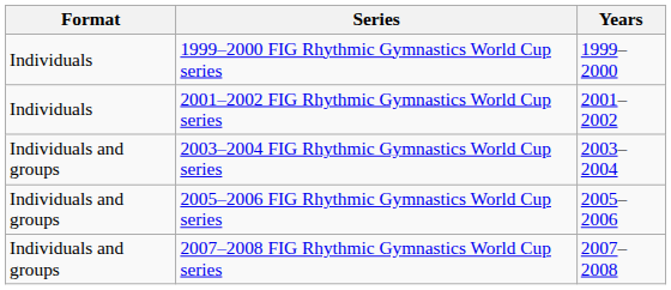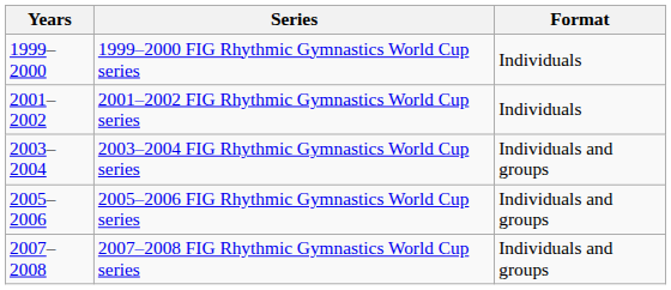 <table class="wikitable" style="width:65%">
 <tr>
+<th>Years</th>
+<th>Series</th>
 <th>Format</th>
-<th>Series</th>
-<th>Years</th>
 </tr>
 <tr>
+<td><a href='#'>1999</a>–<a href='#'>2000</a></td>
+<td><a href='#'>1999–2000 FIG Rhythmic Gymnastics World Cup series</a></td>
 <td>Individuals</td>
-<td><a href='#'>1999–2000 FIG Rhythmic Gymnastics World Cup series</a></td>
-<td><a href='#'>1999</a>–<a href='#'>2000</a></td>
 </tr>
 <tr>
+<td><a href='#'>2001</a>–<a href='#'>2002</a></td>
+<td><a href='#'>2001–2002 FIG Rhythmic Gymnastics World Cup series</a></td>
 <td>Individuals</td>
-<td><a href='#'>2001–2002 FIG Rhythmic Gymnastics World Cup series</a></td>
-<td><a href='#'>2001</a>–<a href='#'>2002</a></td>
 </tr>
 <tr>
+<td><a href='#'>2003</a>–<a href='#'>2004</a></td>
+<td><a href='#'>2003–2004 FIG Rhythmic Gymnastics World Cup series</a></td>
 <td>Individuals and groups</td>
-<td><a href='#'>2003–2004 FIG Rhythmic Gymnastics World Cup series</a></td>
-<td><a href='#'>2003</a>–<a href='#'>2004</a></td>
 </tr>
 <tr>
+<td><a href='#'>2005</a>–<a href='#'>2006</a></td>
+<td><a href='#'>2005–2006 FIG Rhythmic Gymnastics World Cup series</a></td>
 <td>Individuals and groups</td>
-<td><a href='#'>2005–2006 FIG Rhythmic Gymnastics World Cup series</a></td>
-<td><a href='#'>2005</a>–<a href='#'>2006</a></td>
 </tr>
 <tr>
+<td><a href='#'>2007</a>–<a href='#'>2008</a></td>
+<td><a href='#'>2007–2008 FIG Rhythmic Gymnastics World Cup series</a></td>
 <td>Individuals and groups</td>
-<td><a href='#'>2007–2008 FIG Rhythmic Gymnastics World Cup series</a></td>
-<td><a href='#'>2007</a>–<a href='#'>2008</a></td>
 </tr>
 </table>
